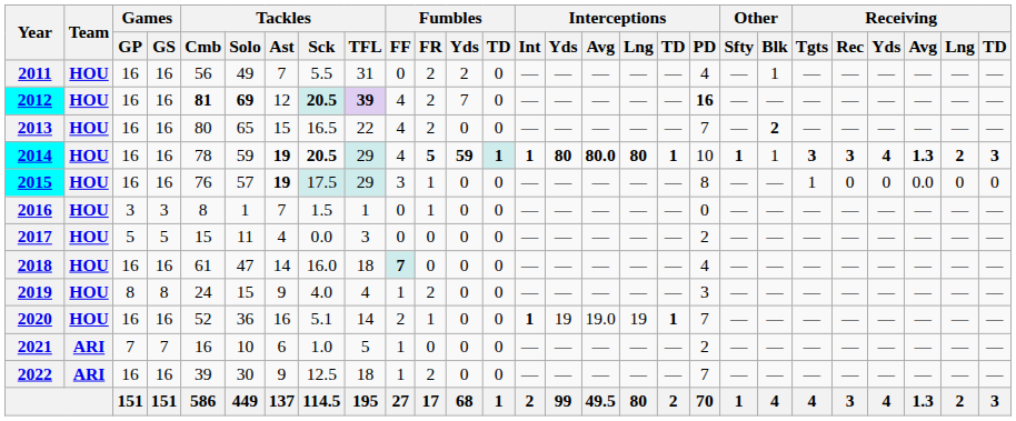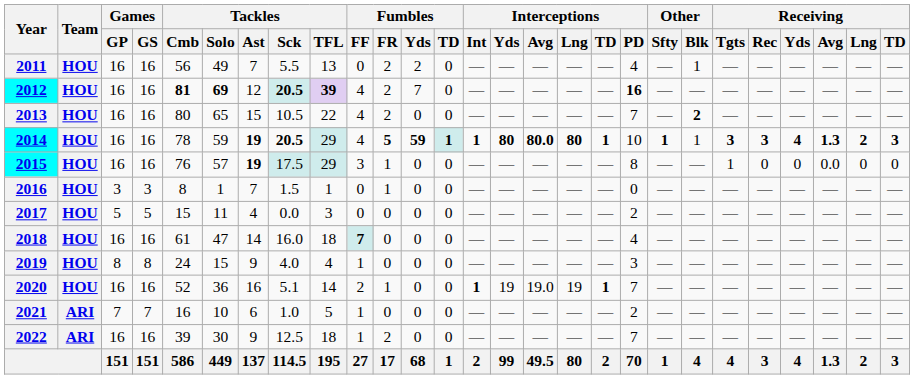 <table class="wikitable" style="text-align:center;">
 <tr>
 <th rowspan="2">Year</th>
 <th rowspan="2">Team</th>
 <th colspan="2">Games</th>
 <th colspan="5">Tackles</th>
 <th colspan="4">Fumbles</th>
 <th colspan="6">Interceptions</th>
 <th colspan="2">Other</th>
 <th colspan="6">Receiving</th>
 </tr>
 <tr>
 <th>GP</th>
 <th>GS</th>
 <th>Cmb</th>
 <th>Solo</th>
 <th>Ast</th>
 <th>Sck</th>
 <th>TFL</th>
 <th>FF</th>
 <th>FR</th>
 <th>Yds</th>
 <th>TD</th>
 <th>Int</th>
 <th>Yds</th>
 <th>Avg</th>
 <th>Lng</th>
 <th>TD</th>
 <th>PD</th>
 <th>Sfty</th>
 <th>Blk</th>
 <th>Tgts</th>
 <th>Rec</th>
 <th>Yds</th>
 <th>Avg</th>
 <th>Lng</th>
 <th>TD</th>
 </tr>
 <tr>
 <th><a href='#'>2011</a></th>
 <th><a href='#'>HOU</a></th>
 <td>16</td>
 <td>16</td>
 <td>56</td>
 <td>49</td>
 <td>7</td>
 <td>5.5</td>
-<td>31</td>
+<td>13</td>
 <td>0</td>
 <td>2</td>
 <td>2</td>
 <td>0</td>
 <td>—</td>
 <td>—</td>
 <td>—</td>
 <td>—</td>
 <td>—</td>
 <td>4</td>
 <td>—</td>
 <td>1</td>
 <td>—</td>
 <td>—</td>
 <td>—</td>
 <td>—</td>
 <td>—</td>
 <td>—</td>
 </tr>
 <tr>
 <th style="background:#00ffff;"><a href='#'>2012</a></th>
 <th><a href='#'>HOU</a></th>
 <td>16</td>
 <td>16</td>
 <td><strong>81</strong></td>
 <td><strong>69</strong></td>
 <td>12</td>
 <td style="background:#cfecec;"><strong>20.5</strong></td>
 <td style="background:#e0cef2;"><strong>39</strong></td>
 <td>4</td>
 <td>2</td>
 <td>7</td>
 <td>0</td>
 <td>—</td>
 <td>—</td>
 <td>—</td>
 <td>—</td>
 <td>—</td>
 <td><strong>16</strong></td>
 <td>—</td>
 <td>—</td>
 <td>—</td>
 <td>—</td>
 <td>—</td>
 <td>—</td>
 <td>—</td>
 <td>—</td>
 </tr>
 <tr>
 <th><a href='#'>2013</a></th>
 <th><a href='#'>HOU</a></th>
 <td>16</td>
 <td>16</td>
 <td>80</td>
 <td>65</td>
 <td>15</td>
-<td>16.5</td>
+<td>10.5</td>
 <td>22</td>
 <td>4</td>
 <td>2</td>
 <td>0</td>
 <td>0</td>
 <td>—</td>
 <td>—</td>
 <td>—</td>
 <td>—</td>
 <td>—</td>
 <td>7</td>
 <td>—</td>
 <td><strong>2</strong></td>
 <td>—</td>
 <td>—</td>
 <td>—</td>
 <td>—</td>
 <td>—</td>
 <td>—</td>
 </tr>
 <tr>
 <th style="background:#00ffff;"><a href='#'>2014</a></th>
 <th><a href='#'>HOU</a></th>
 <td>16</td>
 <td>16</td>
 <td>78</td>
 <td>59</td>
 <td><strong>19</strong></td>
 <td><strong>20.5</strong></td>
 <td style="background:#cfecec;">29</td>
 <td>4</td>
 <td><strong>5</strong></td>
 <td><strong>59</strong></td>
 <td style="background:#cfecec;"><strong>1</strong></td>
 <td><strong>1</strong></td>
 <td><strong>80</strong></td>
 <td><strong>80.0</strong></td>
 <td><strong>80</strong></td>
 <td><strong>1</strong></td>
 <td>10</td>
 <td><strong>1</strong></td>
 <td>1</td>
 <td><strong>3</strong></td>
 <td><strong>3</strong></td>
 <td><strong>4</strong></td>
 <td><strong>1.3</strong></td>
 <td><strong>2</strong></td>
 <td><strong>3</strong></td>
 </tr>
 <tr>
 <th style="background:#00ffff; width:3em;"><a href='#'>2015</a></th>
 <th><a href='#'>HOU</a></th>
 <td>16</td>
 <td>16</td>
 <td>76</td>
 <td>57</td>
 <td><strong>19</strong></td>
 <td style="background:#cfecec;">17.5</td>
 <td style="background:#cfecec;">29</td>
 <td>3</td>
 <td>1</td>
 <td>0</td>
 <td>0</td>
 <td>—</td>
 <td>—</td>
 <td>—</td>
 <td>—</td>
 <td>—</td>
 <td>8</td>
 <td>—</td>
 <td>—</td>
 <td>1</td>
 <td>0</td>
 <td>0</td>
 <td>0.0</td>
 <td>0</td>
 <td>0</td>
 </tr>
 <tr>
 <th><a href='#'>2016</a></th>
 <th><a href='#'>HOU</a></th>
 <td>3</td>
 <td>3</td>
 <td>8</td>
 <td>1</td>
 <td>7</td>
 <td>1.5</td>
 <td>1</td>
 <td>0</td>
 <td>1</td>
 <td>0</td>
 <td>0</td>
 <td>—</td>
 <td>—</td>
 <td>—</td>
 <td>—</td>
 <td>—</td>
 <td>0</td>
 <td>—</td>
 <td>—</td>
 <td>—</td>
 <td>—</td>
 <td>—</td>
 <td>—</td>
 <td>—</td>
 <td>—</td>
 </tr>
 <tr>
 <th><a href='#'>2017</a></th>
 <th><a href='#'>HOU</a></th>
 <td>5</td>
 <td>5</td>
 <td>15</td>
 <td>11</td>
 <td>4</td>
 <td>0.0</td>
 <td>3</td>
 <td>0</td>
 <td>0</td>
 <td>0</td>
 <td>0</td>
 <td>—</td>
 <td>—</td>
 <td>—</td>
 <td>—</td>
 <td>—</td>
 <td>2</td>
 <td>—</td>
 <td>—</td>
 <td>—</td>
 <td>—</td>
 <td>—</td>
 <td>—</td>
 <td>—</td>
 <td>—</td>
 </tr>
 <tr>
 <th><a href='#'>2018</a></th>
 <th><a href='#'>HOU</a></th>
 <td>16</td>
 <td>16</td>
 <td>61</td>
 <td>47</td>
 <td>14</td>
 <td>16.0</td>
 <td>18</td>
 <td style="background:#cfecec;"><strong>7</strong></td>
 <td>0</td>
 <td>0</td>
 <td>0</td>
 <td>—</td>
 <td>—</td>
 <td>—</td>
 <td>—</td>
 <td>—</td>
 <td>4</td>
 <td>—</td>
 <td>—</td>
 <td>—</td>
 <td>—</td>
 <td>—</td>
 <td>—</td>
 <td>—</td>
 <td>—</td>
 </tr>
 <tr>
 <th><a href='#'>2019</a></th>
 <th><a href='#'>HOU</a></th>
 <td>8</td>
 <td>8</td>
 <td>24</td>
 <td>15</td>
 <td>9</td>
 <td>4.0</td>
 <td>4</td>
 <td>1</td>
-<td>2</td>
+<td>0</td>
 <td>0</td>
 <td>0</td>
 <td>—</td>
 <td>—</td>
 <td>—</td>
 <td>—</td>
 <td>—</td>
 <td>3</td>
 <td>—</td>
 <td>—</td>
 <td>—</td>
 <td>—</td>
 <td>—</td>
 <td>—</td>
 <td>—</td>
 <td>—</td>
 </tr>
 <tr>
 <th><a href='#'>2020</a></th>
 <th><a href='#'>HOU</a></th>
 <td>16</td>
 <td>16</td>
 <td>52</td>
 <td>36</td>
 <td>16</td>
 <td>5.1</td>
 <td>14</td>
 <td>2</td>
 <td>1</td>
 <td>0</td>
 <td>0</td>
 <td><strong>1</strong></td>
 <td>19</td>
 <td>19.0</td>
 <td>19</td>
 <td><strong>1</strong></td>
 <td>7</td>
 <td>—</td>
 <td>—</td>
 <td>—</td>
 <td>—</td>
 <td>—</td>
 <td>—</td>
 <td>—</td>
 <td>—</td>
 </tr>
 <tr>
 <th><a href='#'>2021</a></th>
 <th><a href='#'>ARI</a></th>
 <td>7</td>
 <td>7</td>
 <td>16</td>
 <td>10</td>
 <td>6</td>
 <td>1.0</td>
 <td>5</td>
 <td>1</td>
 <td>0</td>
 <td>0</td>
 <td>0</td>
 <td>—</td>
 <td>—</td>
 <td>—</td>
 <td>—</td>
 <td>—</td>
 <td>2</td>
 <td>—</td>
 <td>—</td>
 <td>—</td>
 <td>—</td>
 <td>—</td>
 <td>—</td>
 <td>—</td>
 <td>—</td>
 </tr>
 <tr>
 <th><a href='#'>2022</a></th>
 <th><a href='#'>ARI</a></th>
 <td>16</td>
 <td>16</td>
 <td>39</td>
 <td>30</td>
 <td>9</td>
 <td>12.5</td>
 <td>18</td>
 <td>1</td>
 <td>2</td>
 <td>0</td>
 <td>0</td>
 <td>—</td>
 <td>—</td>
 <td>—</td>
 <td>—</td>
 <td>—</td>
 <td>7</td>
 <td>—</td>
 <td>—</td>
 <td>—</td>
 <td>—</td>
 <td>—</td>
 <td>—</td>
 <td>—</td>
 <td>—</td>
 </tr>
 <tr>
 <th colspan="2"></th>
 <th>151</th>
 <th>151</th>
 <th>586</th>
 <th>449</th>
 <th>137</th>
 <th>114.5</th>
 <th>195</th>
 <th>27</th>
 <th>17</th>
 <th>68</th>
 <th>1</th>
 <th>2</th>
 <th>99</th>
 <th>49.5</th>
 <th>80</th>
 <th>2</th>
 <th>70</th>
 <th>1</th>
 <th>4</th>
 <th>4</th>
 <th>3</th>
 <th>4</th>
 <th>1.3</th>
 <th>2</th>
 <th>3</th>
 </tr>
 </table>
